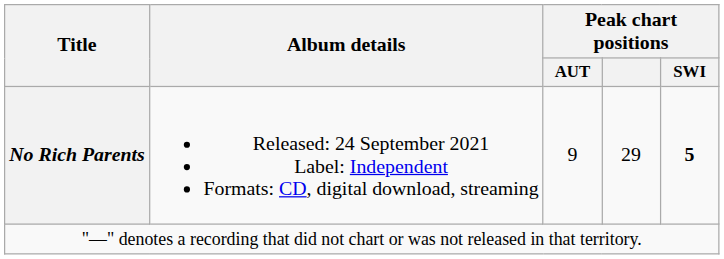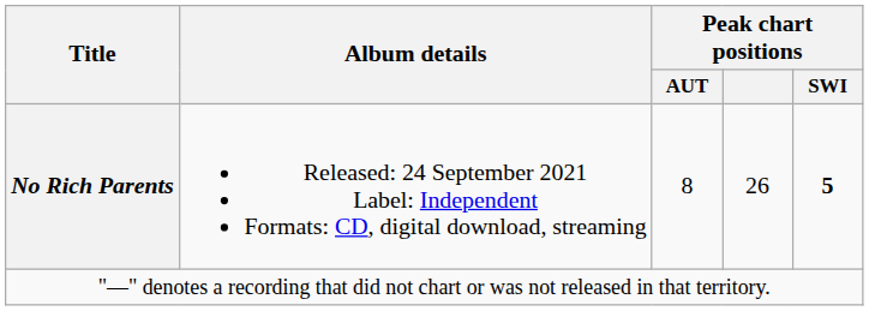 <table class="wikitable plainrowheaders" style="text-align:center;">
 <tr>
 <th scope="col" rowspan="2">Title</th>
 <th scope="col" rowspan="2">Album details</th>
 <th scope="col" colspan="3">Peak chart positions</th>
 </tr>
 <tr>
 <th style="width:3em; font-size:85%;">AUT<br></th>
 <th style="width:3em; font-size:85%;"><a href='#'></a><br></th>
 <th style="width:3em; font-size:85%;">SWI<br></th>
 </tr>
 <tr>
 <th scope="row"><em>No Rich Parents</em><br></th>
 <td><br><ul><li>Released: 24 September 2021</li><li>Label: <a href='#'>Independent</a></li><li>Formats: <a href='#'>CD</a>, digital download, streaming</li></ul></td>
-<td>9</td>
-<td>29</td>
+<td>8</td>
+<td>26</td>
 <td><strong>5</strong></td>
 </tr>
 <tr>
 <td colspan="11" style="font-size:90%">"—" denotes a recording that did not chart or was not released in that territory.</td>
 </tr>
 </table>
